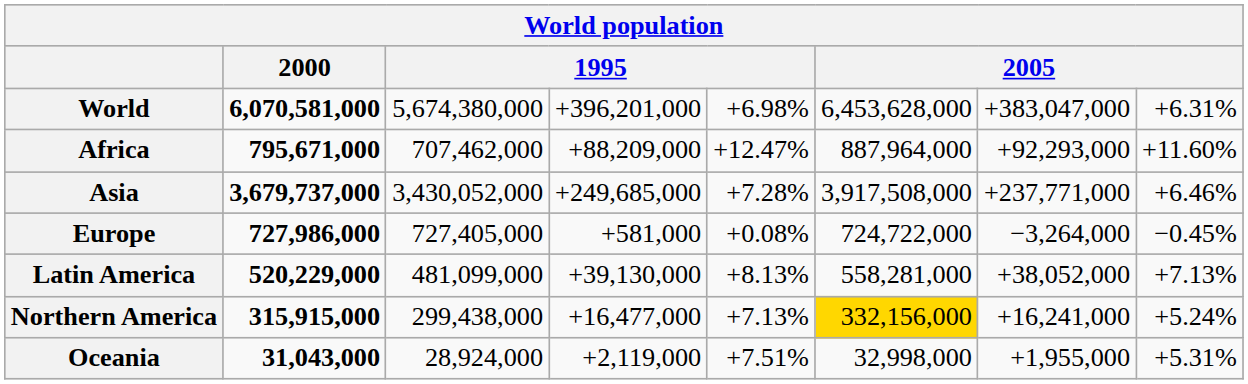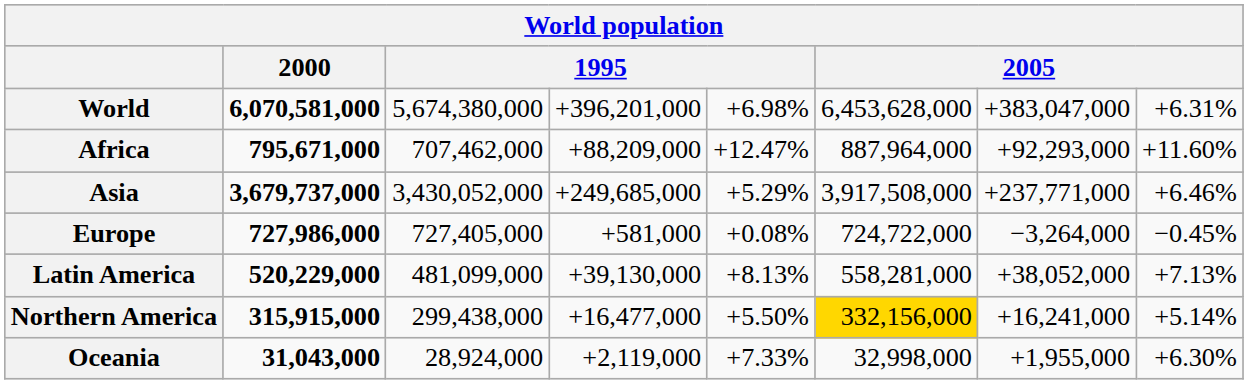 <table class="wikitable">
 <tr>
 <th colspan=8><a href='#'>World population</a></th>
 </tr>
 <tr>
 <th></th>
 <th>2000</th>
 <th colspan=3><a href='#'>1995</a></th>
 <th colspan=3><a href='#'>2005</a></th>
 </tr>
 <tr>
 <th>World</th>
 <td align="right"><strong>6,070,581,000</strong></td>
 <td align="right">5,674,380,000</td>
 <td align="right">+396,201,000</td>
 <td align="right">+6.98%</td>
 <td align="right">6,453,628,000</td>
 <td align="right">+383,047,000</td>
 <td align="right">+6.31%</td>
 </tr>
 <tr>
 <th>Africa</th>
 <td align="right"><strong>795,671,000</strong></td>
 <td align="right">707,462,000</td>
 <td align="right">+88,209,000</td>
 <td align="right">+12.47%</td>
 <td align="right">887,964,000</td>
 <td align="right">+92,293,000</td>
 <td align="right">+11.60%</td>
 </tr>
 <tr>
 <th>Asia</th>
 <td align="right"><strong>3,679,737,000</strong></td>
 <td align="right">3,430,052,000</td>
 <td align="right">+249,685,000</td>
-<td align="right">+7.28%</td>
+<td align="right">+5.29%</td>
 <td align="right">3,917,508,000</td>
 <td align="right">+237,771,000</td>
 <td align="right">+6.46%</td>
 </tr>
 <tr>
 <th>Europe</th>
 <td align="right"><strong>727,986,000</strong></td>
 <td align="right">727,405,000</td>
 <td align="right">+581,000</td>
 <td align="right">+0.08%</td>
 <td align="right">724,722,000</td>
 <td align="right">−3,264,000</td>
 <td align="right">−0.45%</td>
 </tr>
 <tr>
 <th>Latin America</th>
 <td align="right"><strong>520,229,000</strong></td>
 <td align="right">481,099,000</td>
 <td align="right">+39,130,000</td>
 <td align="right">+8.13%</td>
 <td align="right">558,281,000</td>
 <td align="right">+38,052,000</td>
 <td align="right">+7.13%</td>
 </tr>
 <tr>
 <th>Northern America</th>
 <td align="right"><strong>315,915,000</strong></td>
 <td align="right">299,438,000</td>
 <td align="right">+16,477,000</td>
-<td align="right">+7.13%</td>
+<td align="right">+5.50%</td>
 <td align="right" style="background: gold;">332,156,000</td>
 <td align="right">+16,241,000</td>
-<td align="right">+5.24%</td>
+<td align="right">+5.14%</td>
 </tr>
 <tr>
 <th>Oceania</th>
 <td align="right"><strong>31,043,000</strong></td>
 <td align="right">28,924,000</td>
 <td align="right">+2,119,000</td>
-<td align="right">+7.51%</td>
+<td align="right">+7.33%</td>
 <td align="right">32,998,000</td>
 <td align="right">+1,955,000</td>
-<td align="right">+5.31%</td>
+<td align="right">+6.30%</td>
 </tr>
 </table>
